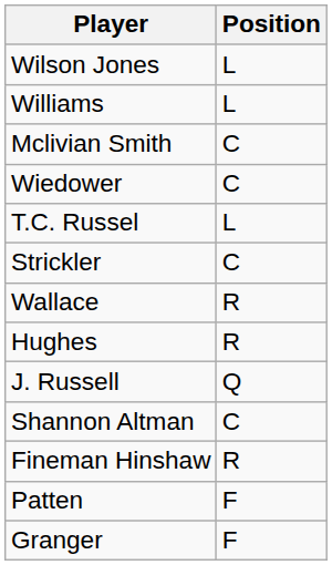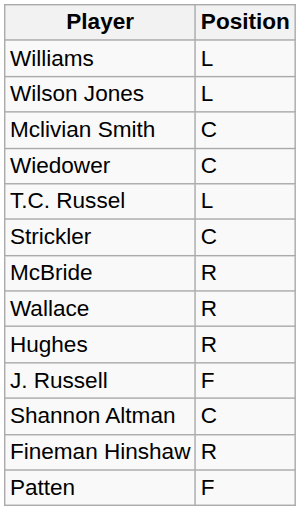 <table class="wikitable">
 <tr>
 <th>Player</th>
 <th>Position</th>
 </tr>
 <tr>
-<td>Wilson Jones</td>
+<td>Williams</td>
 <td>L</td>
 </tr>
 <tr>
-<td>Williams</td>
+<td>Wilson Jones</td>
 <td>L</td>
 </tr>
 <tr>
 <td>Mclivian Smith</td>
 <td>C</td>
 </tr>
 <tr>
 <td>Wiedower</td>
 <td>C</td>
 </tr>
 <tr>
 <td>T.C. Russel</td>
 <td>L</td>
 </tr>
 <tr>
 <td>Strickler</td>
 <td>C</td>
 </tr>
 <tr>
+<td>McBride</td>
+<td>R</td>
+</tr>
+<tr>
 <td>Wallace</td>
 <td>R</td>
 </tr>
 <tr>
 <td>Hughes</td>
 <td>R</td>
 </tr>
 <tr>
 <td>J. Russell</td>
-<td>Q</td>
+<td>F</td>
 </tr>
 <tr>
 <td>Shannon Altman</td>
 <td>C</td>
 </tr>
 <tr>
 <td>Fineman Hinshaw</td>
 <td>R</td>
 </tr>
 <tr>
 <td>Patten</td>
 <td>F</td>
 </tr>
-<tr>
-<td>Granger</td>
-<td>F</td>
-</tr>
 </table>
